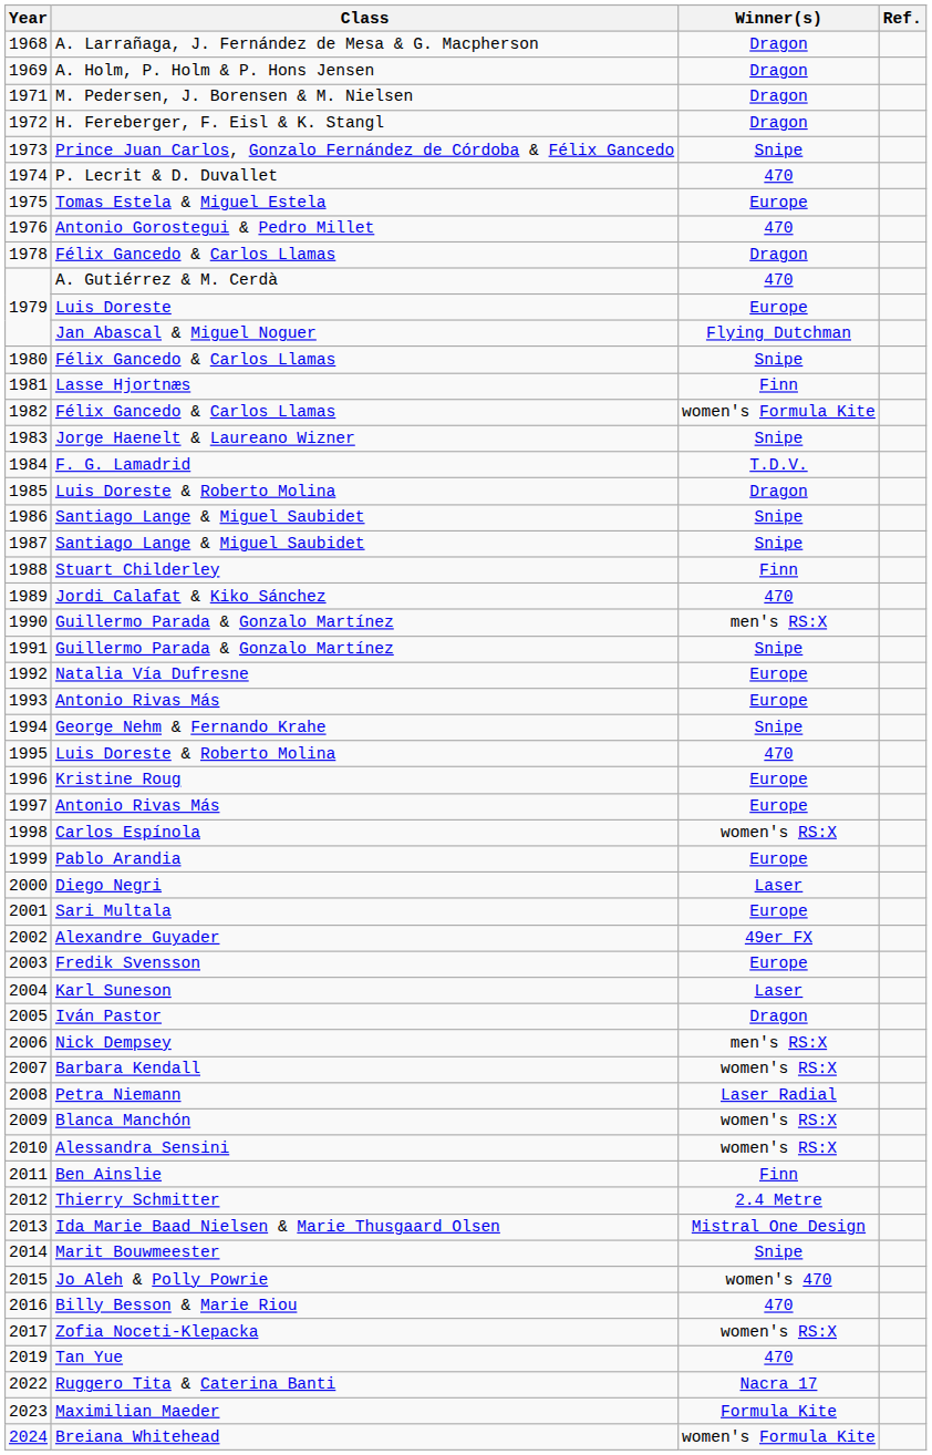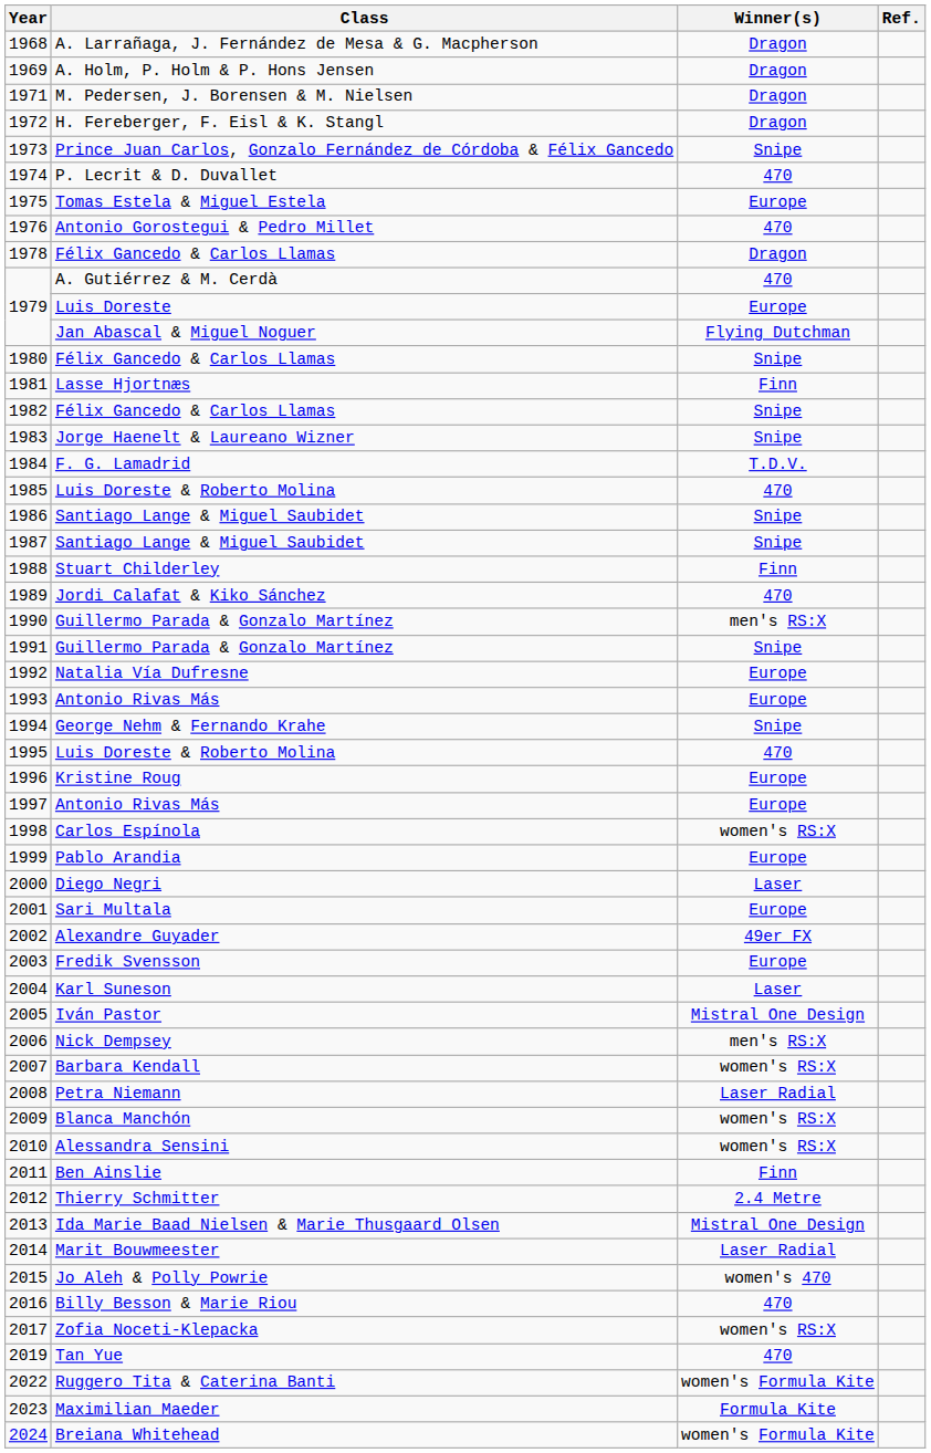 <table class=wikitable style="text-align: center">
 <tr>
 <th>Year</th>
 <th>Class</th>
 <th>Winner(s)</th>
 <th>Ref.</th>
 </tr>
 <tr>
 <td>1968</td>
 <td align=left> A. Larrañaga, J. Fernández de Mesa & G. Macpherson</td>
 <td><a href='#'>Dragon</a></td>
 <td></td>
 </tr>
 <tr>
 <td>1969</td>
 <td align=left> A. Holm, P. Holm & P. Hons Jensen</td>
 <td><a href='#'>Dragon</a></td>
 <td></td>
 </tr>
 <tr>
 <td>1971</td>
 <td align=left> M. Pedersen, J. Borensen & M. Nielsen</td>
 <td><a href='#'>Dragon</a></td>
 <td></td>
 </tr>
 <tr>
 <td>1972</td>
 <td align=left> H. Fereberger, F. Eisl & K. Stangl</td>
 <td><a href='#'>Dragon</a></td>
 <td></td>
 </tr>
 <tr>
 <td>1973</td>
 <td align=left> <a href='#'>Prince Juan Carlos</a>, <a href='#'>Gonzalo Fernández de Córdoba</a> & <a href='#'>Félix Gancedo</a></td>
 <td><a href='#'>Snipe</a></td>
 <td></td>
 </tr>
 <tr>
 <td>1974</td>
 <td align=left> P. Lecrit & D. Duvallet</td>
 <td><a href='#'>470</a></td>
 <td></td>
 </tr>
 <tr>
 <td>1975</td>
 <td align=left> <a href='#'>Tomas Estela</a> & <a href='#'>Miguel Estela</a></td>
 <td><a href='#'>Europe</a></td>
 <td></td>
 </tr>
 <tr>
 <td>1976</td>
 <td align=left> <a href='#'>Antonio Gorostegui</a> & <a href='#'>Pedro Millet</a></td>
 <td><a href='#'>470</a></td>
 <td></td>
 </tr>
 <tr>
 <td>1978</td>
 <td align=left> <a href='#'>Félix Gancedo</a> & <a href='#'>Carlos Llamas</a></td>
 <td><a href='#'>Dragon</a></td>
 <td></td>
 </tr>
 <tr>
 <td rowspan=3>1979</td>
 <td align=left> A. Gutiérrez & M. Cerdà</td>
 <td><a href='#'>470</a></td>
 <td></td>
 </tr>
 <tr>
 <td align=left> <a href='#'>Luis Doreste</a></td>
 <td><a href='#'>Europe</a></td>
 <td></td>
 </tr>
 <tr>
 <td align=left> <a href='#'>Jan Abascal</a> & <a href='#'>Miguel Noguer</a></td>
 <td><a href='#'>Flying Dutchman</a></td>
 <td></td>
 </tr>
 <tr>
 <td>1980</td>
 <td align=left> <a href='#'>Félix Gancedo</a> & <a href='#'>Carlos Llamas</a></td>
 <td><a href='#'>Snipe</a></td>
 <td></td>
 </tr>
 <tr>
 <td>1981</td>
 <td align=left> <a href='#'>Lasse Hjortnæs</a></td>
 <td><a href='#'>Finn</a></td>
 <td></td>
 </tr>
 <tr>
 <td>1982</td>
 <td align=left> <a href='#'>Félix Gancedo</a> & <a href='#'>Carlos Llamas</a></td>
-<td>women's <a href='#'>Formula Kite</a></td>
+<td><a href='#'>Snipe</a></td>
 <td></td>
 </tr>
 <tr>
 <td>1983</td>
 <td align=left> <a href='#'>Jorge Haenelt</a> & <a href='#'>Laureano Wizner</a></td>
 <td><a href='#'>Snipe</a></td>
 <td></td>
 </tr>
 <tr>
 <td>1984</td>
 <td align=left> <a href='#'>F. G. Lamadrid</a></td>
 <td><a href='#'>T.D.V.</a></td>
 <td></td>
 </tr>
 <tr>
 <td>1985</td>
 <td align=left> <a href='#'>Luis Doreste</a> & <a href='#'>Roberto Molina</a></td>
-<td><a href='#'>Dragon</a></td>
+<td><a href='#'>470</a></td>
 <td></td>
 </tr>
 <tr>
 <td>1986</td>
 <td align=left> <a href='#'>Santiago Lange</a> & <a href='#'>Miguel Saubidet</a></td>
 <td><a href='#'>Snipe</a></td>
 <td></td>
 </tr>
 <tr>
 <td>1987</td>
 <td align=left> <a href='#'>Santiago Lange</a> & <a href='#'>Miguel Saubidet</a></td>
 <td><a href='#'>Snipe</a></td>
 <td></td>
 </tr>
 <tr>
 <td>1988</td>
 <td align=left> <a href='#'>Stuart Childerley</a></td>
 <td><a href='#'>Finn</a></td>
 <td></td>
 </tr>
 <tr>
 <td>1989</td>
 <td align=left> <a href='#'>Jordi Calafat</a> & <a href='#'>Kiko Sánchez</a></td>
 <td><a href='#'>470</a></td>
 <td></td>
 </tr>
 <tr>
 <td>1990</td>
 <td align=left> <a href='#'>Guillermo Parada</a> & <a href='#'>Gonzalo Martínez</a></td>
 <td>men's <a href='#'>RS:X</a></td>
 <td></td>
 </tr>
 <tr>
 <td>1991</td>
 <td align=left> <a href='#'>Guillermo Parada</a> & <a href='#'>Gonzalo Martínez</a></td>
 <td><a href='#'>Snipe</a></td>
 <td></td>
 </tr>
 <tr>
 <td>1992</td>
 <td align=left> <a href='#'>Natalia Vía Dufresne</a></td>
 <td><a href='#'>Europe</a></td>
 <td></td>
 </tr>
 <tr>
 <td>1993</td>
 <td align=left> <a href='#'>Antonio Rivas Más</a></td>
 <td><a href='#'>Europe</a></td>
 <td></td>
 </tr>
 <tr>
 <td>1994</td>
 <td align=left> <a href='#'>George Nehm</a> & <a href='#'>Fernando Krahe</a></td>
 <td><a href='#'>Snipe</a></td>
 <td></td>
 </tr>
 <tr>
 <td>1995</td>
 <td align=left> <a href='#'>Luis Doreste</a> & <a href='#'>Roberto Molina</a></td>
 <td><a href='#'>470</a></td>
 <td></td>
 </tr>
 <tr>
 <td>1996</td>
 <td align=left> <a href='#'>Kristine Roug</a></td>
 <td><a href='#'>Europe</a></td>
 <td></td>
 </tr>
 <tr>
 <td>1997</td>
 <td align=left> <a href='#'>Antonio Rivas Más</a></td>
 <td><a href='#'>Europe</a></td>
 <td></td>
 </tr>
 <tr>
 <td>1998</td>
 <td align=left> <a href='#'>Carlos Espínola</a></td>
 <td>women's <a href='#'>RS:X</a></td>
 <td></td>
 </tr>
 <tr>
 <td>1999</td>
 <td align=left> <a href='#'>Pablo Arandia</a></td>
 <td><a href='#'>Europe</a></td>
 <td></td>
 </tr>
 <tr>
 <td>2000</td>
 <td align=left> <a href='#'>Diego Negri</a></td>
 <td><a href='#'>Laser</a></td>
 <td></td>
 </tr>
 <tr>
 <td>2001</td>
 <td align=left> <a href='#'>Sari Multala</a></td>
 <td><a href='#'>Europe</a></td>
 <td></td>
 </tr>
 <tr>
 <td>2002</td>
 <td align=left> <a href='#'>Alexandre Guyader</a></td>
 <td><a href='#'>49er FX</a></td>
 <td></td>
 </tr>
 <tr>
 <td>2003</td>
 <td align=left> <a href='#'>Fredik Svensson</a></td>
 <td><a href='#'>Europe</a></td>
 <td></td>
 </tr>
 <tr>
 <td>2004</td>
 <td align=left> <a href='#'>Karl Suneson</a></td>
 <td><a href='#'>Laser</a></td>
 <td></td>
 </tr>
 <tr>
 <td>2005</td>
 <td align=left> <a href='#'>Iván Pastor</a></td>
-<td><a href='#'>Dragon</a></td>
+<td><a href='#'>Mistral One Design</a></td>
 <td></td>
 </tr>
 <tr>
 <td>2006</td>
 <td align=left> <a href='#'>Nick Dempsey</a></td>
 <td>men's <a href='#'>RS:X</a></td>
 <td></td>
 </tr>
 <tr>
 <td>2007</td>
 <td align=left> <a href='#'>Barbara Kendall</a></td>
 <td>women's <a href='#'>RS:X</a></td>
 <td></td>
 </tr>
 <tr>
 <td>2008</td>
 <td align=left> <a href='#'>Petra Niemann</a></td>
 <td><a href='#'>Laser Radial</a></td>
 <td></td>
 </tr>
 <tr>
 <td>2009</td>
 <td align=left> <a href='#'>Blanca Manchón</a></td>
 <td>women's <a href='#'>RS:X</a></td>
 <td></td>
 </tr>
 <tr>
 <td>2010</td>
 <td align=left> <a href='#'>Alessandra Sensini</a></td>
 <td>women's <a href='#'>RS:X</a></td>
 <td></td>
 </tr>
 <tr>
 <td>2011</td>
 <td align=left> <a href='#'>Ben Ainslie</a></td>
 <td><a href='#'>Finn</a></td>
 <td></td>
 </tr>
 <tr>
 <td>2012</td>
 <td align=left> <a href='#'>Thierry Schmitter</a></td>
 <td><a href='#'>2.4 Metre</a></td>
 <td></td>
 </tr>
 <tr>
 <td>2013</td>
 <td align=left> <a href='#'>Ida Marie Baad Nielsen</a> & <a href='#'>Marie Thusgaard Olsen</a></td>
 <td><a href='#'>Mistral One Design</a></td>
 <td></td>
 </tr>
 <tr>
 <td>2014</td>
 <td align=left> <a href='#'>Marit Bouwmeester</a></td>
-<td><a href='#'>Snipe</a></td>
+<td><a href='#'>Laser Radial</a></td>
 <td></td>
 </tr>
 <tr>
 <td>2015</td>
 <td align=left> <a href='#'>Jo Aleh</a> & <a href='#'>Polly Powrie</a></td>
 <td>women's <a href='#'>470</a></td>
 <td></td>
 </tr>
 <tr>
 <td>2016</td>
 <td align=left> <a href='#'>Billy Besson</a> & <a href='#'>Marie Riou</a></td>
 <td><a href='#'>470</a></td>
 <td></td>
 </tr>
 <tr>
 <td>2017</td>
 <td align=left> <a href='#'>Zofia Noceti-Klepacka</a></td>
 <td>women's <a href='#'>RS:X</a></td>
 <td></td>
 </tr>
 <tr>
 <td>2019</td>
 <td align=left> <a href='#'>Tan Yue</a></td>
 <td><a href='#'>470</a></td>
 <td></td>
 </tr>
 <tr>
 <td>2022</td>
 <td align=left> <a href='#'>Ruggero Tita</a> & <a href='#'>Caterina Banti</a></td>
-<td><a href='#'>Nacra 17</a></td>
+<td>women's <a href='#'>Formula Kite</a></td>
 <td></td>
 </tr>
 <tr>
 <td>2023</td>
 <td align=left> <a href='#'>Maximilian Maeder</a></td>
 <td><a href='#'>Formula Kite</a></td>
 <td></td>
 </tr>
 <tr>
 <td><a href='#'>2024</a></td>
 <td align=left> <a href='#'>Breiana Whitehead</a></td>
 <td>women's <a href='#'>Formula Kite</a></td>
 <td></td>
 </tr>
 </table>
